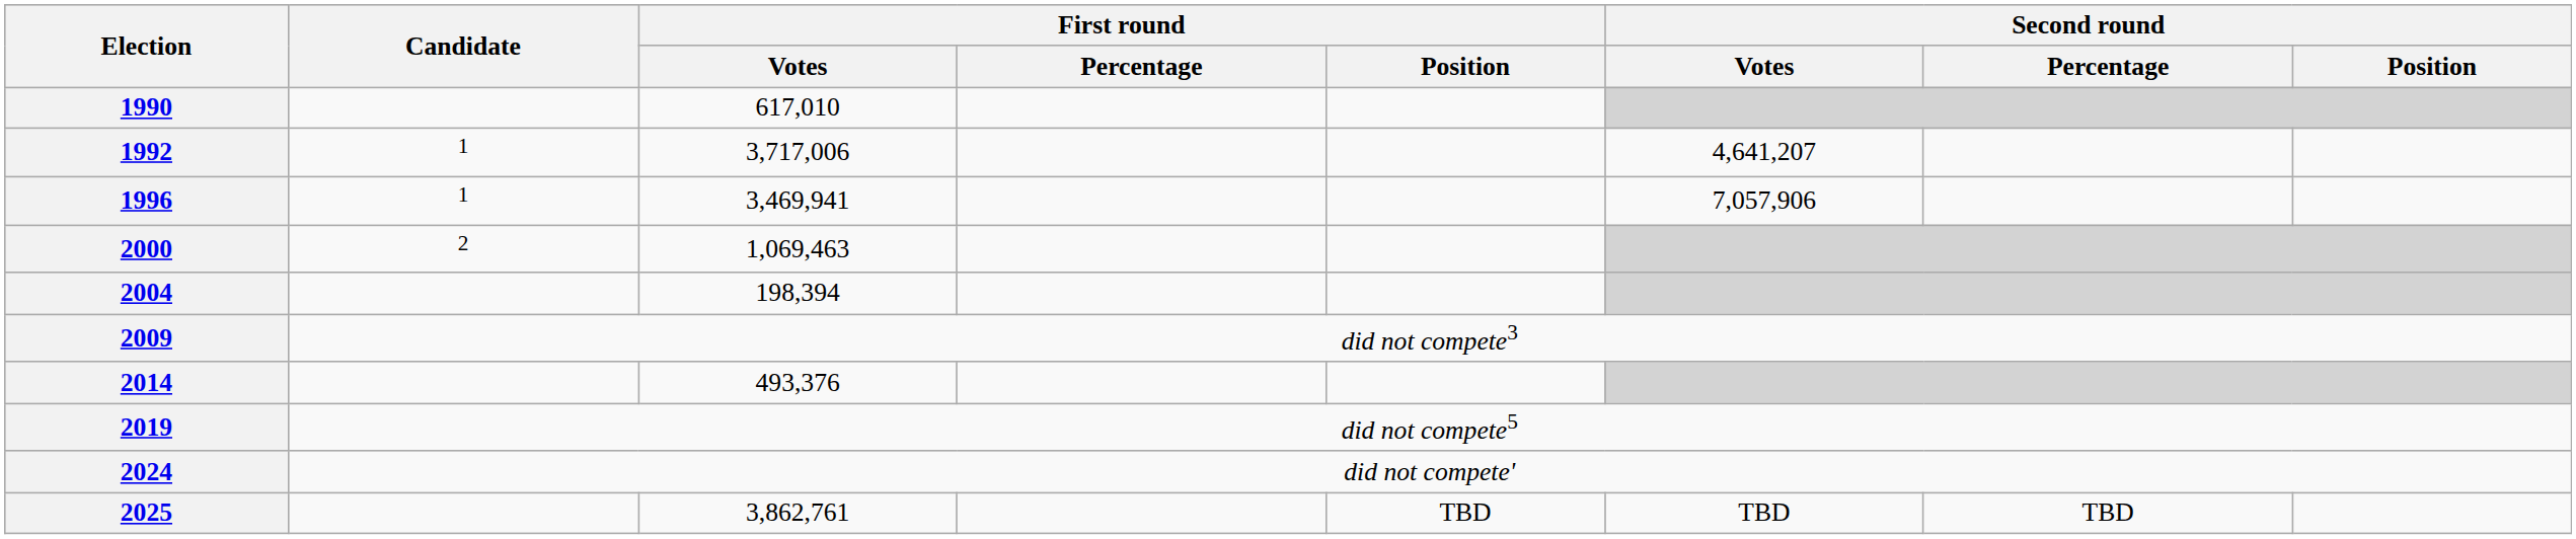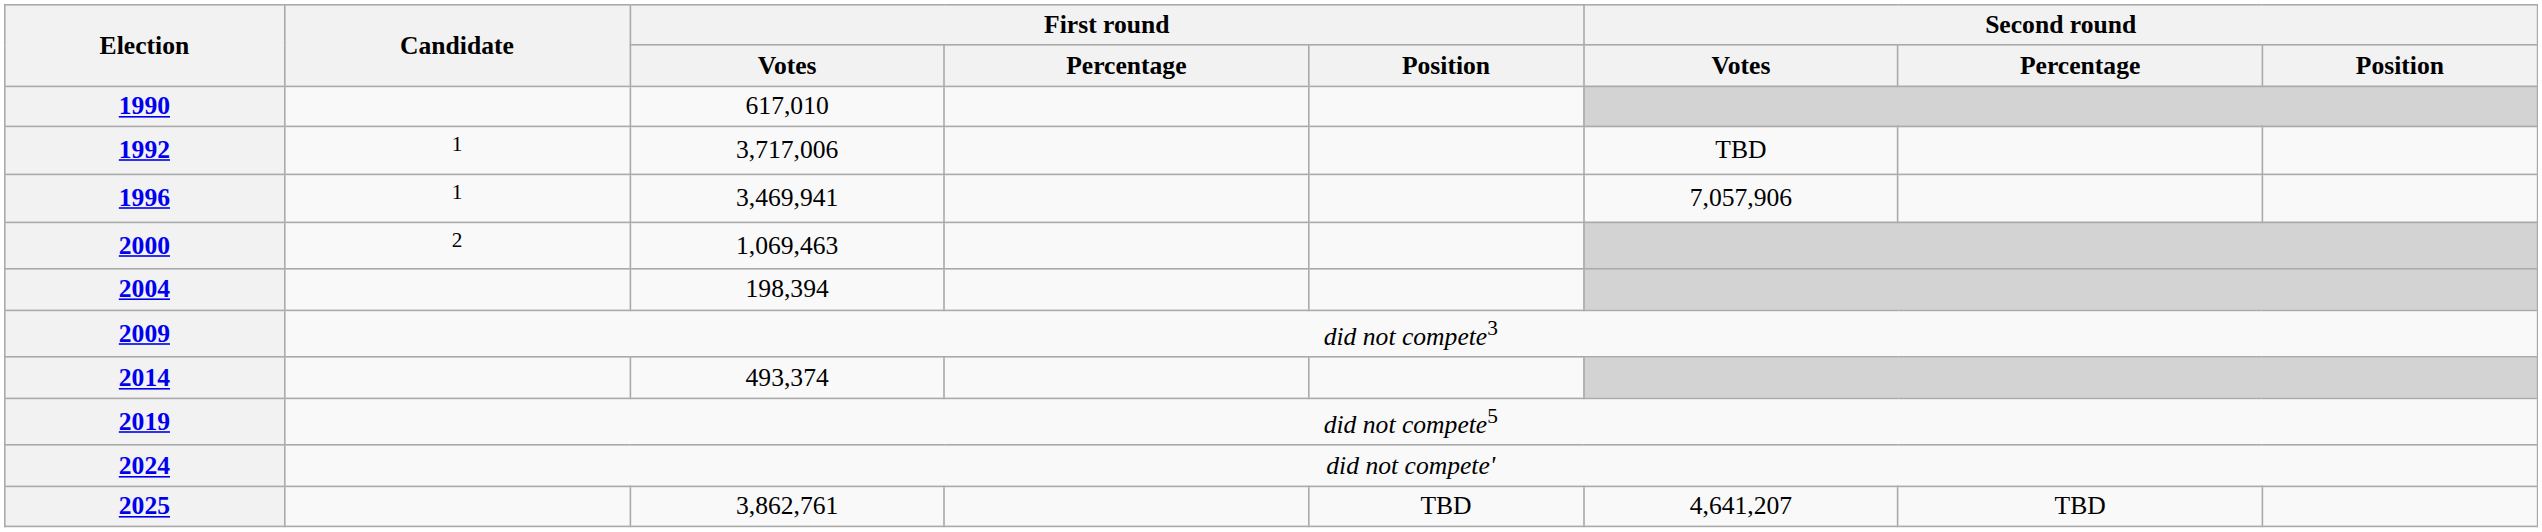 <table class=wikitable width=100%>
 <tr>
 <th rowspan=2>Election</th>
 <th rowspan=2>Candidate</th>
 <th colspan=3>First round</th>
 <th colspan=3>Second round</th>
 </tr>
 <tr>
 <th>Votes</th>
 <th>Percentage</th>
 <th>Position</th>
 <th>Votes</th>
 <th>Percentage</th>
 <th>Position</th>
 </tr>
 <tr align=center>
 <th><a href='#'>1990</a></th>
 <td></td>
 <td>617,010</td>
 <td></td>
 <td></td>
 <td bgcolor=lightgrey colspan=3></td>
 </tr>
 <tr align=center>
 <th><a href='#'>1992</a></th>
 <td><sup>1</sup></td>
 <td>3,717,006</td>
 <td></td>
 <td></td>
-<td>4,641,207</td>
+<td>TBD</td>
 <td></td>
 <td></td>
 </tr>
 <tr align=center>
 <th><a href='#'>1996</a></th>
 <td><sup>1</sup></td>
 <td>3,469,941</td>
 <td></td>
 <td></td>
 <td>7,057,906</td>
 <td></td>
 <td></td>
 </tr>
 <tr align=center>
 <th><a href='#'>2000</a></th>
 <td><sup>2</sup></td>
 <td>1,069,463</td>
 <td></td>
 <td></td>
 <td bgcolor=lightgrey colspan=3></td>
 </tr>
 <tr align=center>
 <th><a href='#'>2004</a></th>
 <td></td>
 <td>198,394</td>
 <td></td>
 <td></td>
 <td bgcolor=lightgrey colspan=3></td>
 </tr>
 <tr align=center>
 <th><a href='#'>2009</a></th>
 <td colspan=7><em>did not compete</em><sup>3</sup></td>
 </tr>
 <tr align=center>
 <th><a href='#'>2014</a></th>
 <td></td>
-<td>493,376</td>
+<td>493,374</td>
 <td></td>
 <td></td>
 <td bgcolor=lightgrey colspan=3></td>
 </tr>
 <tr align=center>
 <th><a href='#'>2019</a></th>
 <td colspan=7><em>did not compete</em><sup>5</sup></td>
 </tr>
 <tr align=center>
 <th><a href='#'>2024</a></th>
 <td colspan=7><em>did not compete'</td>
 </tr>
 <tr align=center>
 <th><a href='#'>2025</a></th>
 <td></td>
 <td>3,862,761</td>
 <td></td>
 <td>TBD</td>
-<td>TBD</td>
+<td>4,641,207</td>
 <td>TBD</td>
 <td></td>
 </tr>
 </table>
